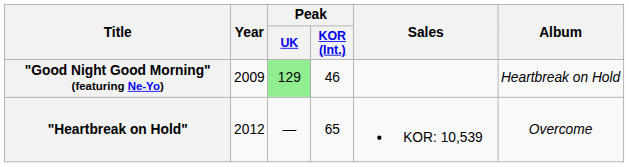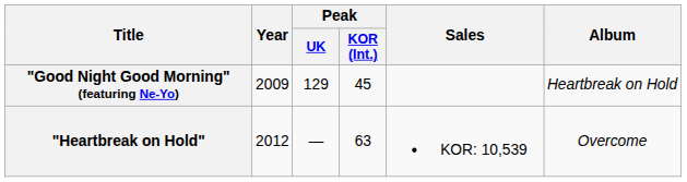 <table class="wikitable plainrowheaders" style="text-align:center;">
 <tr>
 <th scope="col" rowspan="2" style="width:16em;">Title</th>
 <th scope="col" rowspan="2" style="width:1em;">Year</th>
 <th scope="col" colspan="2">Peak</th>
 <th scope="col" rowspan="2" style="width:10em;">Sales</th>
 <th scope="col" rowspan="2">Album</th>
 </tr>
 <tr>
 <th scope="col" style="width:3em;font-size:90%;"><a href='#'>UK</a><br></th>
 <th scope="col" style="width:3em;font-size:90%;"><a href='#'>KOR (Int.)</a><br></th>
 </tr>
 <tr>
 <th scope="row">"Good Night Good Morning" <br><small>(featuring <a href='#'>Ne-Yo</a>)</small></th>
 <td>2009</td>
-<td style="background: lightgreen;">129</td>
-<td>46</td>
+<td>129</td>
+<td>45</td>
 <td></td>
 <td><em>Heartbreak on Hold</em></td>
 </tr>
 <tr>
 <th scope="row">"Heartbreak on Hold"</th>
 <td>2012</td>
 <td>—</td>
-<td>65</td>
+<td>63</td>
 <td><br><ul><li>KOR: 10,539</li></ul></td>
 <td><em>Overcome</em></td>
 </tr>
 </table>
